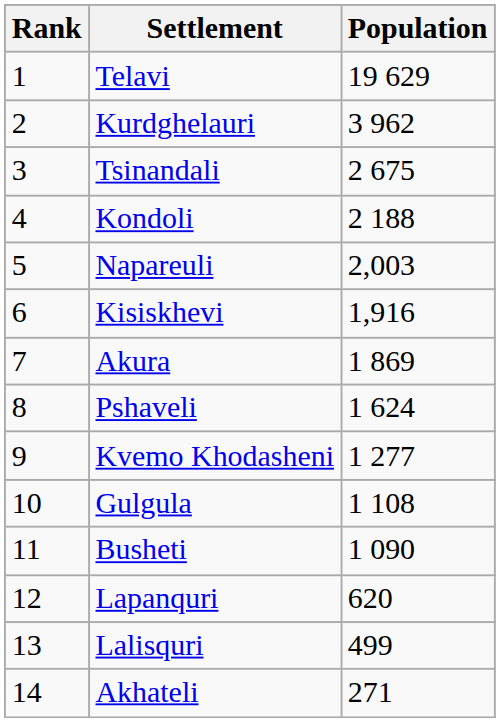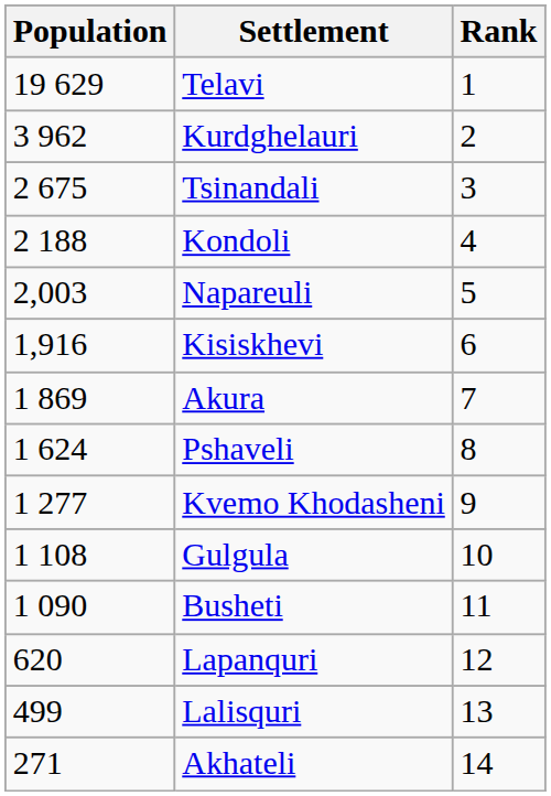 <table class="wikitable sortable">
 <tr>
+<th>Population</th>
+<th>Settlement</th>
 <th>Rank</th>
-<th>Settlement</th>
-<th>Population</th>
 </tr>
 <tr>
+<td>19 629</td>
+<td><a href='#'>Telavi</a></td>
 <td>1</td>
-<td><a href='#'>Telavi</a></td>
-<td>19 629</td>
 </tr>
 <tr>
+<td>3 962</td>
+<td><a href='#'>Kurdghelauri</a></td>
 <td>2</td>
-<td><a href='#'>Kurdghelauri</a></td>
-<td>3 962</td>
 </tr>
 <tr>
+<td>2 675</td>
+<td><a href='#'>Tsinandali</a></td>
 <td>3</td>
-<td><a href='#'>Tsinandali</a></td>
-<td>2 675</td>
 </tr>
 <tr>
+<td>2 188</td>
+<td><a href='#'>Kondoli</a></td>
 <td>4</td>
-<td><a href='#'>Kondoli</a></td>
-<td>2 188</td>
 </tr>
 <tr>
+<td>2,003</td>
+<td><a href='#'>Napareuli</a></td>
 <td>5</td>
-<td><a href='#'>Napareuli</a></td>
-<td>2,003</td>
 </tr>
 <tr>
+<td>1,916</td>
+<td><a href='#'>Kisiskhevi</a></td>
 <td>6</td>
-<td><a href='#'>Kisiskhevi</a></td>
-<td>1,916</td>
 </tr>
 <tr>
+<td>1 869</td>
+<td><a href='#'>Akura</a></td>
 <td>7</td>
-<td><a href='#'>Akura</a></td>
-<td>1 869</td>
 </tr>
 <tr>
+<td>1 624</td>
+<td><a href='#'>Pshaveli</a></td>
 <td>8</td>
-<td><a href='#'>Pshaveli</a></td>
-<td>1 624</td>
 </tr>
 <tr>
+<td>1 277</td>
+<td><a href='#'>Kvemo Khodasheni</a></td>
 <td>9</td>
-<td><a href='#'>Kvemo Khodasheni</a></td>
-<td>1 277</td>
 </tr>
 <tr>
+<td>1 108</td>
+<td><a href='#'>Gulgula</a></td>
 <td>10</td>
-<td><a href='#'>Gulgula</a></td>
-<td>1 108</td>
 </tr>
 <tr>
+<td>1 090</td>
+<td><a href='#'>Busheti</a></td>
 <td>11</td>
-<td><a href='#'>Busheti</a></td>
-<td>1 090</td>
 </tr>
 <tr>
+<td>620</td>
+<td><a href='#'>Lapanquri</a></td>
 <td>12</td>
-<td><a href='#'>Lapanquri</a></td>
-<td>620</td>
 </tr>
 <tr>
+<td>499</td>
+<td><a href='#'>Lalisquri</a></td>
 <td>13</td>
-<td><a href='#'>Lalisquri</a></td>
-<td>499</td>
 </tr>
 <tr>
+<td>271</td>
+<td><a href='#'>Akhateli</a></td>
 <td>14</td>
-<td><a href='#'>Akhateli</a></td>
-<td>271</td>
 </tr>
 </table>
